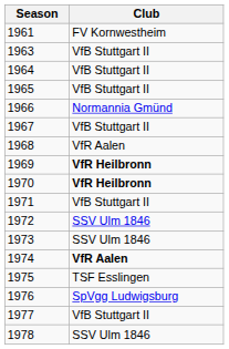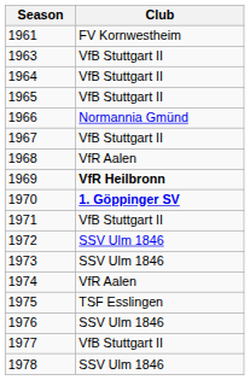 <table class="wikitable">
 <tr align="center" bgcolor="#dfdfdf">
 <th width="80">Season</th>
 <th width="200">Club</th>
 </tr>
 <tr>
 <td>1961</td>
 <td>FV Kornwestheim</td>
 </tr>
 <tr>
 <td>1963</td>
 <td>VfB Stuttgart II</td>
 </tr>
 <tr>
 <td>1964</td>
 <td>VfB Stuttgart II</td>
 </tr>
 <tr>
 <td>1965</td>
 <td>VfB Stuttgart II</td>
 </tr>
 <tr>
 <td>1966</td>
 <td><a href='#'>Normannia Gmünd</a></td>
 </tr>
 <tr>
 <td>1967</td>
 <td>VfB Stuttgart II</td>
 </tr>
 <tr>
 <td>1968</td>
 <td>VfR Aalen</td>
 </tr>
 <tr>
 <td>1969</td>
 <td><strong>VfR Heilbronn</strong></td>
 </tr>
 <tr>
 <td>1970</td>
-<td><strong>VfR Heilbronn</strong></td>
+<td><strong><a href='#'>1. Göppinger SV</a></strong></td>
 </tr>
 <tr>
 <td>1971</td>
 <td>VfB Stuttgart II</td>
 </tr>
 <tr>
 <td>1972</td>
 <td><a href='#'>SSV Ulm 1846</a></td>
 </tr>
 <tr>
 <td>1973</td>
 <td>SSV Ulm 1846</td>
 </tr>
 <tr>
 <td>1974</td>
-<td><strong>VfR Aalen</strong></td>
+<td>VfR Aalen</td>
 </tr>
 <tr>
 <td>1975</td>
 <td>TSF Esslingen</td>
 </tr>
 <tr>
 <td>1976</td>
-<td><a href='#'>SpVgg Ludwigsburg</a></td>
+<td>SSV Ulm 1846</td>
 </tr>
 <tr>
 <td>1977</td>
 <td>VfB Stuttgart II</td>
 </tr>
 <tr>
 <td>1978</td>
 <td>SSV Ulm 1846</td>
 </tr>
 </table>
